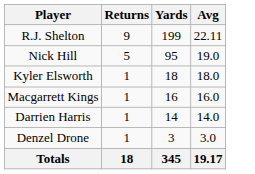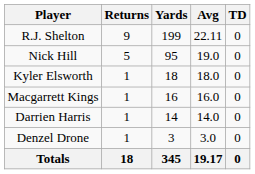 <table class=wikitable style="text-align:center;">
 <tr>
 <th>Player</th>
 <th>Returns</th>
 <th>Yards</th>
 <th>Avg</th>
+<th>TD</th>
 </tr>
 <tr>
 <td>R.J. Shelton</td>
 <td>9</td>
 <td>199</td>
 <td>22.11</td>
+<td>0</td>
 </tr>
 <tr>
 <td>Nick Hill</td>
 <td>5</td>
 <td>95</td>
 <td>19.0</td>
+<td>0</td>
 </tr>
 <tr>
 <td>Kyler Elsworth</td>
 <td>1</td>
 <td>18</td>
 <td>18.0</td>
+<td>0</td>
 </tr>
 <tr>
 <td>Macgarrett Kings</td>
 <td>1</td>
 <td>16</td>
 <td>16.0</td>
+<td>0</td>
 </tr>
 <tr>
 <td>Darrien Harris</td>
 <td>1</td>
 <td>14</td>
 <td>14.0</td>
+<td>0</td>
 </tr>
 <tr>
 <td>Denzel Drone</td>
 <td>1</td>
 <td>3</td>
 <td>3.0</td>
+<td>0</td>
 </tr>
 <tr>
 <th>Totals</th>
 <th>18</th>
 <th>345</th>
 <th>19.17</th>
+<th>0</th>
 </tr>
 </table>
